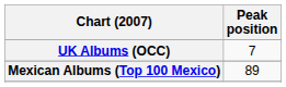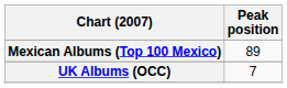 <table class="wikitable sortable plainrowheaders" style="text-align:center">
 <tr>
 <th scope="col">Chart (2007)</th>
 <th scope="col">Peak<br> position</th>
 </tr>
 <tr>
 </tr>
 <tr>
 </tr>
 <tr>
 </tr>
 <tr>
 </tr>
 <tr>
 </tr>
 <tr>
 </tr>
 <tr>
 </tr>
 <tr>
 </tr>
 <tr>
 </tr>
 <tr>
 </tr>
 <tr>
 </tr>
 <tr>
 </tr>
 <tr>
-<th scope="row"><a href='#'>UK Albums</a> (OCC)</th>
-<td align="center">7</td>
+<th scope="row">Mexican Albums (<a href='#'>Top 100 Mexico</a>)</th>
+<td align="center">89</td>
 </tr>
 <tr>
 </tr>
 <tr>
 </tr>
 <tr>
 </tr>
 <tr>
 </tr>
 <tr>
 </tr>
 <tr>
 </tr>
 <tr>
 </tr>
 <tr>
-<th scope="row">Mexican Albums (<a href='#'>Top 100 Mexico</a>)</th>
-<td align="center">89</td>
+<th scope="row"><a href='#'>UK Albums</a> (OCC)</th>
+<td align="center">7</td>
 </tr>
 <tr>
 </tr>
 <tr>
 </tr>
 <tr>
 </tr>
 </table>
